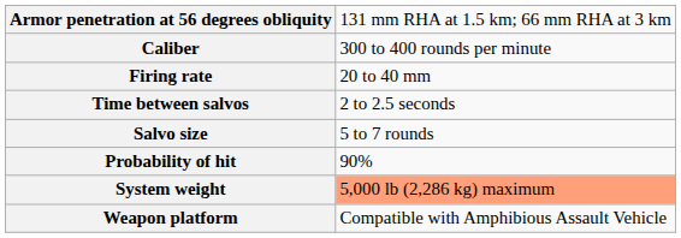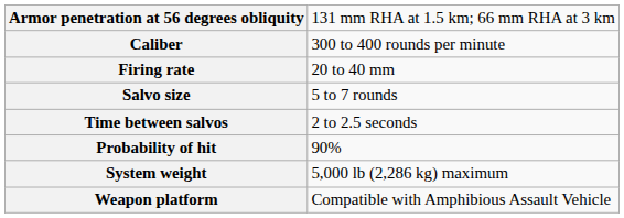 <table class="wikitable">
 <tr>
 <th>Armor penetration at 56 degrees obliquity</th>
 <td>131 mm RHA at 1.5 km; 66 mm RHA at 3 km</td>
 </tr>
 <tr>
 <th>Caliber</th>
 <td>300 to 400 rounds per minute</td>
 </tr>
 <tr>
 <th>Firing rate</th>
 <td>20 to 40 mm</td>
 </tr>
 <tr>
+<th>Salvo size</th>
+<td>5 to 7 rounds</td>
+</tr>
+<tr>
 <th>Time between salvos</th>
 <td>2 to 2.5 seconds</td>
-</tr>
-<tr>
-<th>Salvo size</th>
-<td>5 to 7 rounds</td>
 </tr>
 <tr>
 <th>Probability of hit</th>
 <td>90%</td>
 </tr>
 <tr>
 <th>System weight</th>
-<td style="background: lightsalmon;">5,000 lb (2,286 kg) maximum</td>
+<td>5,000 lb (2,286 kg) maximum</td>
 </tr>
 <tr>
 <th>Weapon platform</th>
 <td>Compatible with Amphibious Assault Vehicle</td>
 </tr>
 </table>
